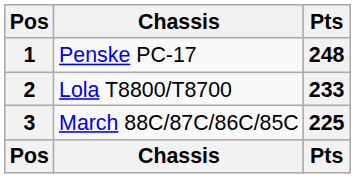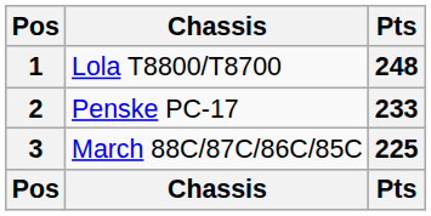 <table class="wikitable" style="font-size: 85%;; text-align:center;">
 <tr valign="top">
 <th valign="middle">Pos</th>
 <th valign="middle">Chassis</th>
 <th valign="middle">Pts</th>
 </tr>
 <tr>
 <th>1</th>
-<td align="left"> <a href='#'>Penske</a> PC-17</td>
+<td align="left"> <a href='#'>Lola</a> T8800/T8700</td>
 <th>248</th>
 </tr>
 <tr>
 <th>2</th>
-<td align="left"> <a href='#'>Lola</a> T8800/T8700</td>
+<td align="left"> <a href='#'>Penske</a> PC-17</td>
 <th>233</th>
 </tr>
 <tr>
 <th>3</th>
 <td align="left"> <a href='#'>March</a> 88C/87C/86C/85C</td>
 <th>225</th>
 </tr>
 <tr>
 <th valign="middle">Pos</th>
 <th valign="middle">Chassis</th>
 <th valign="middle">Pts</th>
 </tr>
 </table>
